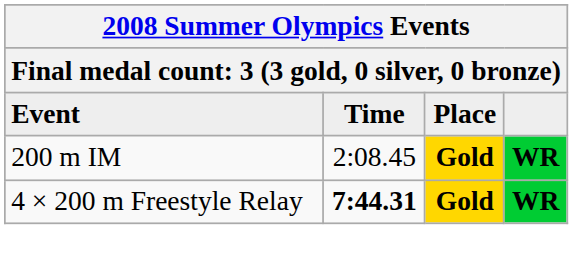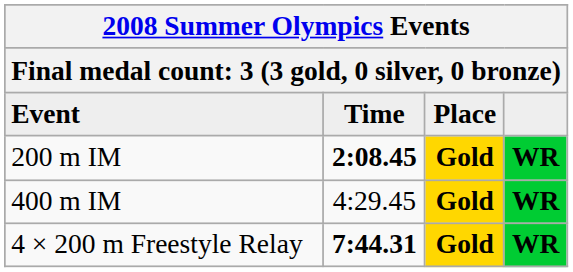 <table class="wikitable">
 <tr style="background:#eee;">
 <th colspan="4"><a href='#'>2008 Summer Olympics</a> Events</th>
 </tr>
 <tr style="background:#eee;">
 <th colspan="4">Final medal count: 3 (3 gold, 0 silver, 0 bronze)</th>
 </tr>
 <tr style="background:#eee;">
 <td><strong>Event</strong></td>
 <td style="text-align:center;"><strong>Time</strong></td>
 <td style="text-align:center;"><strong>Place</strong></td>
 <td></td>
 </tr>
 <tr>
 <td>200 m IM</td>
-<td style="text-align:center;">2:08.45</td>
+<td style="text-align:center;"><strong>2:08.45</strong></td>
+<td style="background:gold; text-align:center;"><strong>Gold</strong></td>
+<td style="background:#0c3; text-align:center;"><strong>WR</strong></td>
+</tr>
+<tr>
+<td>400 m IM</td>
+<td style="text-align:center;">4:29.45</td>
 <td style="background:gold; text-align:center;"><strong>Gold</strong></td>
 <td style="background:#0c3; text-align:center;"><strong>WR</strong></td>
 </tr>
 <tr>
 <td>4 × 200 m Freestyle Relay</td>
 <td style="text-align:center;"><strong>7:44.31</strong></td>
 <td style="background:gold; text-align:center;"><strong>Gold</strong></td>
 <td style="background:#0c3; text-align:center;"><strong>WR</strong></td>
 </tr>
 </table>
